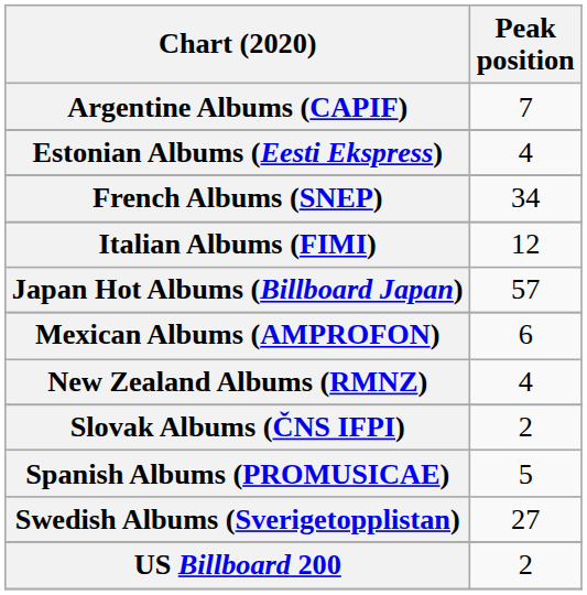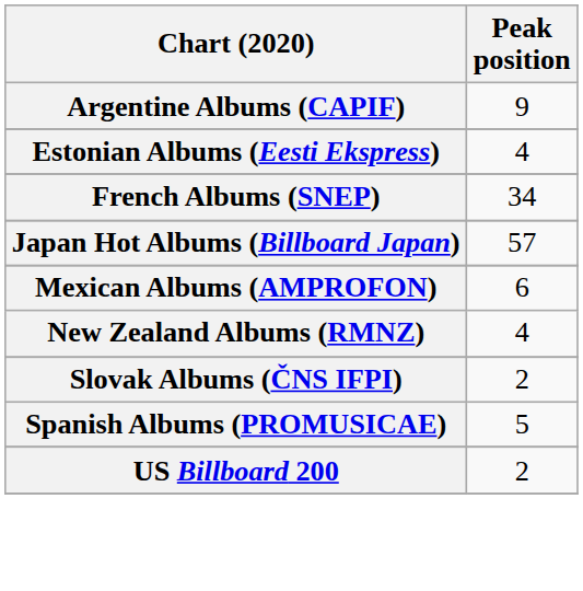 <table class="wikitable sortable plainrowheaders" style="text-align:center">
 <tr>
 <th scope="col">Chart (2020)</th>
 <th scope="col">Peak<br>position</th>
 </tr>
 <tr>
 <th scope="row">Argentine Albums (<a href='#'>CAPIF</a>)</th>
-<td>7</td>
+<td>9</td>
 </tr>
 <tr>
 </tr>
 <tr>
 </tr>
 <tr>
 </tr>
 <tr>
 </tr>
 <tr>
 </tr>
 <tr>
 </tr>
 <tr>
 </tr>
 <tr>
 </tr>
 <tr>
 <th scope="row">Estonian Albums (<em><a href='#'>Eesti Ekspress</a></em>)</th>
 <td>4</td>
 </tr>
 <tr>
 </tr>
 <tr>
 <th scope="row">French Albums (<a href='#'>SNEP</a>)</th>
 <td>34</td>
 </tr>
 <tr>
 </tr>
 <tr>
 </tr>
 <tr>
-<th scope="row">Italian Albums (<a href='#'>FIMI</a>)</th>
-<td>12</td>
-</tr>
-<tr>
 <th scope="row">Japan Hot Albums (<em><a href='#'>Billboard Japan</a></em>)</th>
 <td>57</td>
 </tr>
 <tr>
 </tr>
 <tr>
 <th scope="row">Mexican Albums (<a href='#'>AMPROFON</a>)</th>
 <td>6</td>
 </tr>
 <tr>
 <th scope="row">New Zealand Albums (<a href='#'>RMNZ</a>)</th>
 <td>4</td>
 </tr>
 <tr>
 </tr>
 <tr>
 </tr>
 <tr>
 </tr>
 <tr>
 </tr>
 <tr>
 <th scope="row">Slovak Albums (<a href='#'>ČNS IFPI</a>)</th>
 <td>2</td>
 </tr>
 <tr>
 <th scope="row">Spanish Albums (<a href='#'>PROMUSICAE</a>)</th>
 <td>5</td>
 </tr>
 <tr>
-<th scope="row">Swedish Albums (<a href='#'>Sverigetopplistan</a>)</th>
-<td>27</td>
-</tr>
-<tr>
 </tr>
 <tr>
 </tr>
 <tr>
 <th scope="row">US <a href='#'><em>Billboard</em> 200</a></th>
 <td>2</td>
 </tr>
 <tr>
 </tr>
 </table>
